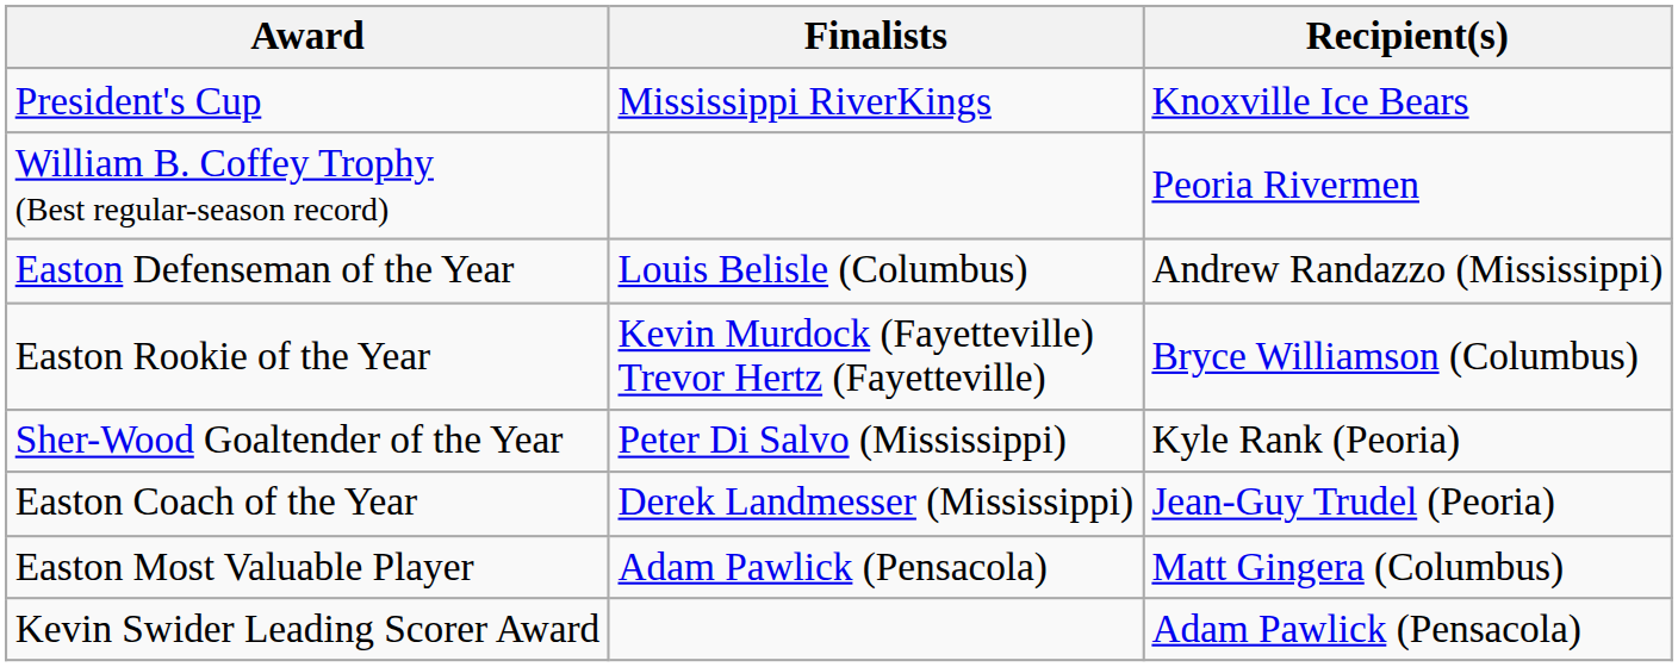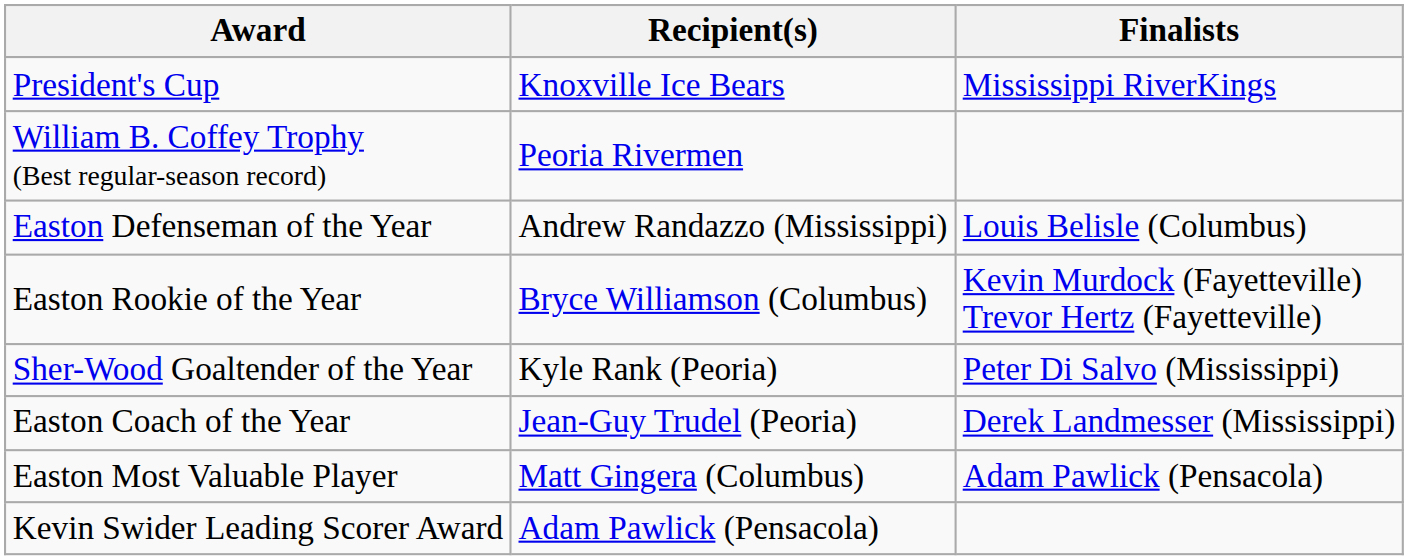 <table class="wikitable">
 <tr>
 <th>Award</th>
+<th>Recipient(s)</th>
 <th>Finalists</th>
-<th>Recipient(s)</th>
 </tr>
 <tr>
 <td><a href='#'>President's Cup</a></td>
+<td><a href='#'>Knoxville Ice Bears</a></td>
 <td><a href='#'>Mississippi RiverKings</a></td>
-<td><a href='#'>Knoxville Ice Bears</a></td>
 </tr>
 <tr>
 <td><a href='#'>William B. Coffey Trophy</a><br><small>(Best regular-season record)</small></td>
+<td><a href='#'>Peoria Rivermen</a></td>
 <td></td>
-<td><a href='#'>Peoria Rivermen</a></td>
 </tr>
 <tr>
 <td><a href='#'>Easton</a> Defenseman of the Year</td>
+<td>Andrew Randazzo (Mississippi)</td>
 <td><a href='#'>Louis Belisle</a> (Columbus)</td>
-<td>Andrew Randazzo (Mississippi)</td>
 </tr>
 <tr>
 <td>Easton Rookie of the Year</td>
+<td><a href='#'>Bryce Williamson</a> (Columbus)</td>
 <td><a href='#'>Kevin Murdock</a> (Fayetteville)<br><a href='#'>Trevor Hertz</a> (Fayetteville)</td>
-<td><a href='#'>Bryce Williamson</a> (Columbus)</td>
 </tr>
 <tr>
 <td><a href='#'>Sher-Wood</a> Goaltender of the Year</td>
+<td>Kyle Rank (Peoria)</td>
 <td><a href='#'>Peter Di Salvo</a> (Mississippi)</td>
-<td>Kyle Rank (Peoria)</td>
 </tr>
 <tr>
 <td>Easton Coach of the Year</td>
+<td><a href='#'>Jean-Guy Trudel</a> (Peoria)</td>
 <td><a href='#'>Derek Landmesser</a> (Mississippi)</td>
-<td><a href='#'>Jean-Guy Trudel</a> (Peoria)</td>
 </tr>
 <tr>
 <td>Easton Most Valuable Player</td>
+<td><a href='#'>Matt Gingera</a> (Columbus)</td>
 <td><a href='#'>Adam Pawlick</a> (Pensacola)</td>
-<td><a href='#'>Matt Gingera</a> (Columbus)</td>
 </tr>
 <tr>
 <td>Kevin Swider Leading Scorer Award</td>
+<td><a href='#'>Adam Pawlick</a> (Pensacola)</td>
 <td></td>
-<td><a href='#'>Adam Pawlick</a> (Pensacola)</td>
 </tr>
 </table>
